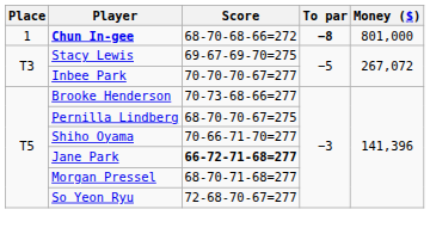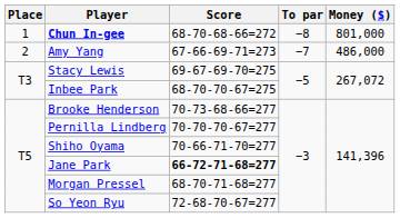 <table class="wikitable">
 <tr>
 <th>Place</th>
 <th>Player</th>
 <th>Score</th>
 <th>To par</th>
 <th>Money (<a href='#'>$</a>)</th>
 </tr>
 <tr>
 <td align=center>1</td>
 <td> <strong><a href='#'>Chun In-gee</a></strong></td>
 <td>68-70-68-66=272</td>
-<td align=center><strong>−8</strong></td>
+<td align=center>−8</td>
 <td align=center>801,000</td>
+</tr>
+<tr>
+<td align=center>2</td>
+<td> <a href='#'>Amy Yang</a></td>
+<td>67-66-69-71=273</td>
+<td align=center>−7</td>
+<td align=center>486,000</td>
 </tr>
 <tr>
 <td rowspan=2 align=center>T3</td>
 <td> <a href='#'>Stacy Lewis</a></td>
 <td>69-67-69-70=275</td>
 <td rowspan=2 align=center>−5</td>
 <td rowspan=2 align=center>267,072</td>
 </tr>
 <tr>
 <td> <a href='#'>Inbee Park</a></td>
-<td>70-70-70-67=277</td>
+<td>68-70-70-67=275</td>
 </tr>
 <tr>
 <td rowspan=6 align=center>T5</td>
 <td> <a href='#'>Brooke Henderson</a></td>
 <td>70-73-68-66=277</td>
 <td rowspan=6 align=center>−3</td>
 <td rowspan=6 align=center>141,396</td>
 </tr>
 <tr>
 <td> <a href='#'>Pernilla Lindberg</a></td>
-<td>68-70-70-67=275</td>
+<td>70-70-70-67=277</td>
 </tr>
 <tr>
 <td> <a href='#'>Shiho Oyama</a></td>
 <td>70-66-71-70=277</td>
 </tr>
 <tr>
 <td> <a href='#'>Jane Park</a></td>
 <td><strong>66-72-71-68=277</strong></td>
 </tr>
 <tr>
 <td> <a href='#'>Morgan Pressel</a></td>
 <td>68-70-71-68=277</td>
 </tr>
 <tr>
 <td> <a href='#'>So Yeon Ryu</a></td>
 <td>72-68-70-67=277</td>
 </tr>
 </table>
